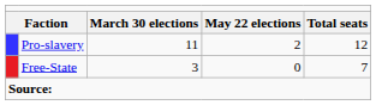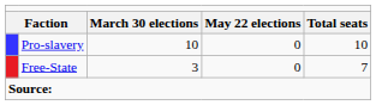 <table class="wikitable" style="text-align:right;font-size:95%;">
 <tr>
 <td colspan="5" align=center></td>
 </tr>
 <tr>
 <th colspan="2">Faction</th>
 <th>March 30 elections</th>
 <th>May 22 elections</th>
 <th>Total seats</th>
 </tr>
 <tr>
 <td style="width: 0.5em; background-color:#3333FF"></td>
 <td style="text-align:left;"><a href='#'>Pro-slavery</a></td>
-<td>11</td>
-<td>2</td>
-<td>12</td>
+<td>10</td>
+<td>0</td>
+<td>10</td>
 </tr>
 <tr>
 <td style="width: 0.5em; background-color:#E81B23"></td>
 <td style="text-align:left;"><a href='#'>Free-State</a></td>
 <td>3</td>
 <td>0</td>
 <td>7</td>
 </tr>
 <tr>
 <td style="text-align:left;" colspan="5"><strong>Source:</strong> </td>
 </tr>
 </table>
